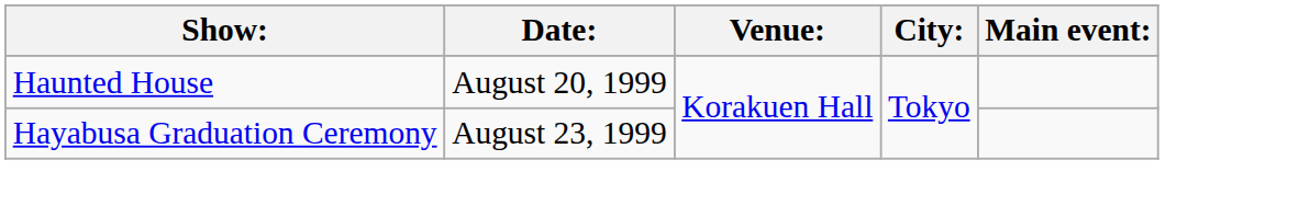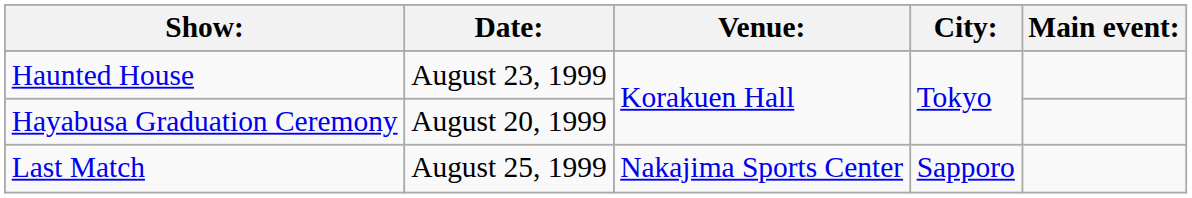 <table class="wikitable">
 <tr>
 <th>Show:</th>
 <th>Date:</th>
 <th>Venue:</th>
 <th>City:</th>
 <th>Main event:</th>
 </tr>
 <tr>
 <td><a href='#'>Haunted House</a></td>
-<td>August 20, 1999</td>
+<td>August 23, 1999</td>
 <td rowspan="2"><a href='#'>Korakuen Hall</a></td>
 <td rowspan="2"><a href='#'>Tokyo</a></td>
 <td></td>
 </tr>
 <tr>
 <td><a href='#'>Hayabusa Graduation Ceremony</a></td>
-<td>August 23, 1999</td>
+<td>August 20, 1999</td>
+<td></td>
+</tr>
+<tr>
+<td><a href='#'>Last Match</a></td>
+<td>August 25, 1999</td>
+<td><a href='#'>Nakajima Sports Center</a></td>
+<td><a href='#'>Sapporo</a></td>
 <td></td>
 </tr>
 </table>
